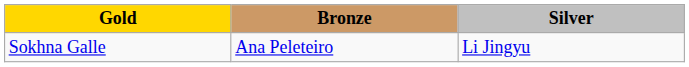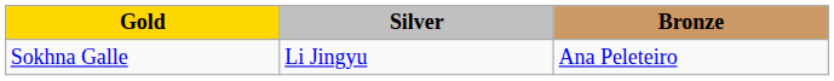 <table class="wikitable" style="text-align:left">
 <tr align="center">
 <td width=200 bgcolor=gold><strong>Gold</strong></td>
+<td width=200 bgcolor=silver><strong>Silver</strong></td>
 <td width=200 bgcolor=CC9966><strong>Bronze</strong></td>
-<td width=200 bgcolor=silver><strong>Silver</strong></td>
 </tr>
 <tr>
 <td><a href='#'>Sokhna Galle</a><br></td>
+<td><a href='#'>Li Jingyu</a><br></td>
 <td><a href='#'>Ana Peleteiro</a><br></td>
-<td><a href='#'>Li Jingyu</a><br></td>
 </tr>
 </table>
